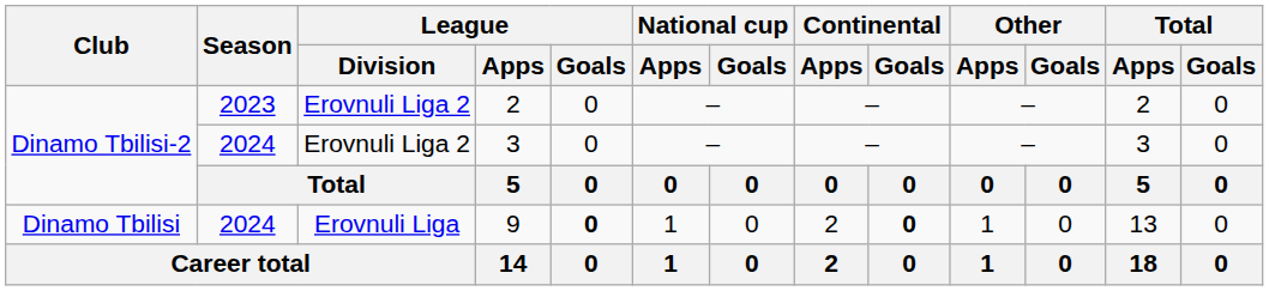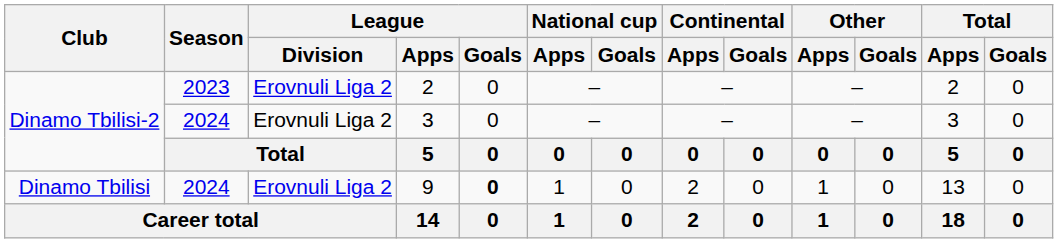 <table class="wikitable" style="text-align:center">
 <tr>
 <th rowspan="2">Club</th>
 <th rowspan="2">Season</th>
 <th colspan="3">League</th>
 <th colspan="2">National cup</th>
 <th colspan="2">Continental</th>
 <th colspan="2">Other</th>
 <th colspan="2">Total</th>
 </tr>
 <tr>
 <th>Division</th>
 <th>Apps</th>
 <th>Goals</th>
 <th>Apps</th>
 <th>Goals</th>
 <th>Apps</th>
 <th>Goals</th>
 <th>Apps</th>
 <th>Goals</th>
 <th>Apps</th>
 <th>Goals</th>
 </tr>
 <tr>
 <td rowspan="3"><a href='#'>Dinamo Tbilisi-2</a></td>
 <td><a href='#'>2023</a></td>
 <td><a href='#'>Erovnuli Liga 2</a></td>
 <td>2</td>
 <td>0</td>
 <td colspan="2">–</td>
 <td colspan="2">–</td>
 <td colspan="2">–</td>
 <td>2</td>
 <td>0</td>
 </tr>
 <tr>
 <td><a href='#'>2024</a></td>
 <td>Erovnuli Liga 2</td>
 <td>3</td>
 <td>0</td>
 <td colspan="2">–</td>
 <td colspan="2">–</td>
 <td colspan="2">–</td>
 <td>3</td>
 <td>0</td>
 </tr>
 <tr>
 <th colspan="2">Total</th>
 <th>5</th>
 <th>0</th>
 <th>0</th>
 <th>0</th>
 <th>0</th>
 <th>0</th>
 <th>0</th>
 <th>0</th>
 <th>5</th>
 <th>0</th>
 </tr>
 <tr>
 <td><a href='#'>Dinamo Tbilisi</a></td>
 <td><a href='#'>2024</a></td>
-<td><a href='#'>Erovnuli Liga</a></td>
+<td><a href='#'>Erovnuli Liga 2</a></td>
 <td>9</td>
 <td><strong>0</strong></td>
 <td>1</td>
 <td>0</td>
 <td>2</td>
-<td><strong>0</strong></td>
+<td>0</td>
 <td>1</td>
 <td>0</td>
 <td>13</td>
 <td>0</td>
 </tr>
 <tr>
 <th colspan="3">Career total</th>
 <th>14</th>
 <th>0</th>
 <th>1</th>
 <th>0</th>
 <th>2</th>
 <th>0</th>
 <th>1</th>
 <th>0</th>
 <th>18</th>
 <th>0</th>
 </tr>
 </table>
